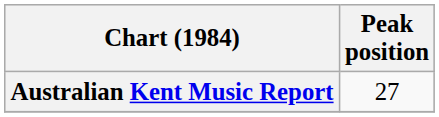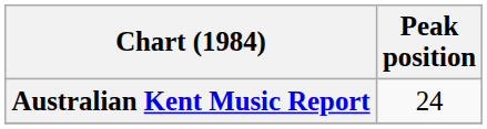 <table class="wikitable sortable plainrowheaders">
 <tr>
 <th>Chart (1984)</th>
 <th>Peak<br>position</th>
 </tr>
 <tr>
 <th scope="row">Australian <a href='#'>Kent Music Report</a></th>
-<td style="text-align:center;">27</td>
+<td style="text-align:center;">24</td>
 </tr>
 <tr>
 </tr>
 </table>
